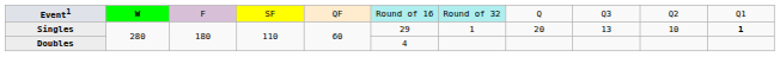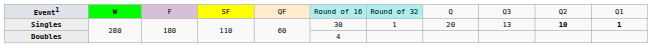 <table class=wikitable style=font-size:90%;text-align:center>
 <tr>
 <td style="width:130px; background:#dfe2e9;"><strong>Event<sup>1</sup></strong></td>
 <td style="width:80px; background:lime;"><strong>W</strong></td>
 <td style="width:85px; background:thistle;">F</td>
 <td style="width:85px; background:#ff0;">SF</td>
 <td style="width:85px; background:#ffebcd;">QF</td>
 <td style="width:85px; background:#afeeee;">Round of 16</td>
 <td style="width:85px; background:#afeeee;">Round of 32</td>
 <td width=85>Q</td>
 <td width=85>Q3</td>
 <td width=85>Q2</td>
 <td width=85>Q1</td>
 </tr>
 <tr>
 <th style="background:#ededed;">Singles</th>
 <td rowspan=2>280</td>
 <td rowspan=2>180</td>
 <td rowspan=2>110</td>
 <td rowspan=2>60</td>
-<td>29</td>
+<td>30</td>
 <td>1</td>
 <td>20</td>
 <td>13</td>
-<td>10</td>
+<td><strong>10</strong></td>
 <td><strong>1</strong></td>
 </tr>
 <tr>
 <th style="background:#ededed;">Doubles</th>
 <td>4</td>
 <td></td>
 <td></td>
 <td></td>
 <td></td>
 <td></td>
 </tr>
 </table>
